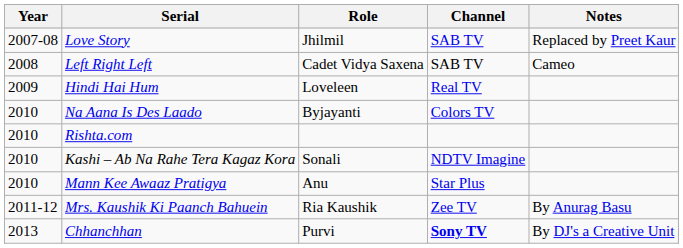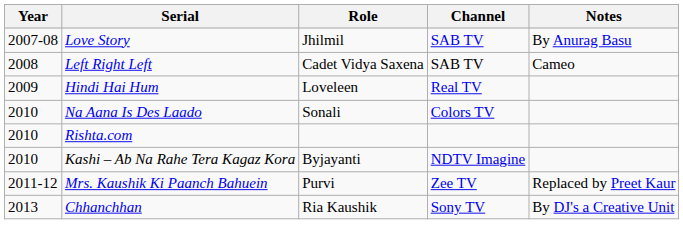 <table class="wikitable sortable plainrowheaders" style="font-size:100%">
 <tr style="background:#ccc; text-align:center;">
 <th scope="col">Year</th>
 <th scope="col">Serial</th>
 <th scope="col">Role</th>
 <th scope="col">Channel</th>
 <th class="unsortable" scope="col">Notes</th>
 </tr>
 <tr>
 <td>2007-08</td>
 <td><em><a href='#'>Love Story</a></em></td>
 <td>Jhilmil</td>
 <td><a href='#'>SAB TV</a></td>
-<td>Replaced by <a href='#'>Preet Kaur</a></td>
+<td>By <a href='#'>Anurag Basu</a></td>
 </tr>
 <tr>
 <td>2008</td>
 <td><em><a href='#'>Left Right Left</a></em></td>
 <td>Cadet Vidya Saxena</td>
 <td>SAB TV</td>
 <td>Cameo</td>
 </tr>
 <tr>
 <td>2009</td>
 <td><em><a href='#'>Hindi Hai Hum</a></em></td>
 <td>Loveleen</td>
 <td><a href='#'>Real TV</a></td>
 <td></td>
 </tr>
 <tr>
 <td>2010</td>
 <td><em><a href='#'>Na Aana Is Des Laado</a></em></td>
-<td>Byjayanti</td>
+<td>Sonali</td>
 <td><a href='#'>Colors TV</a></td>
 <td></td>
 </tr>
 <tr>
 <td>2010</td>
 <td><em><a href='#'>Rishta.com</a></em></td>
 <td></td>
 <td></td>
 <td></td>
 </tr>
 <tr>
 <td>2010</td>
 <td><em>Kashi – Ab Na Rahe Tera Kagaz Kora</em></td>
-<td>Sonali</td>
+<td>Byjayanti</td>
 <td><a href='#'>NDTV Imagine</a></td>
-<td></td>
-</tr>
-<tr>
-<td>2010</td>
-<td><em><a href='#'>Mann Kee Awaaz Pratigya</a></em></td>
-<td>Anu</td>
-<td><a href='#'>Star Plus</a></td>
 <td></td>
 </tr>
 <tr>
 <td>2011-12</td>
 <td><em><a href='#'>Mrs. Kaushik Ki Paanch Bahuein</a></em></td>
-<td>Ria Kaushik</td>
+<td>Purvi</td>
 <td><a href='#'>Zee TV</a></td>
-<td>By <a href='#'>Anurag Basu</a></td>
+<td>Replaced by <a href='#'>Preet Kaur</a></td>
 </tr>
 <tr>
 <td>2013</td>
 <td><em><a href='#'>Chhanchhan</a></em></td>
-<td>Purvi</td>
-<td><strong><a href='#'>Sony TV</a></strong></td>
+<td>Ria Kaushik</td>
+<td><a href='#'>Sony TV</a></td>
 <td>By <a href='#'>DJ's a Creative Unit</a></td>
 </tr>
 </table>
